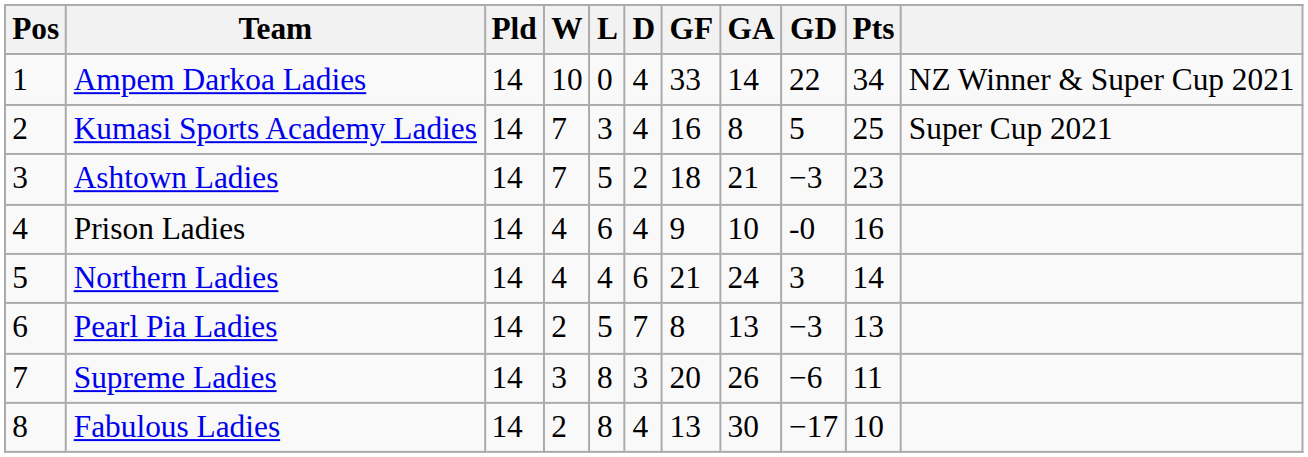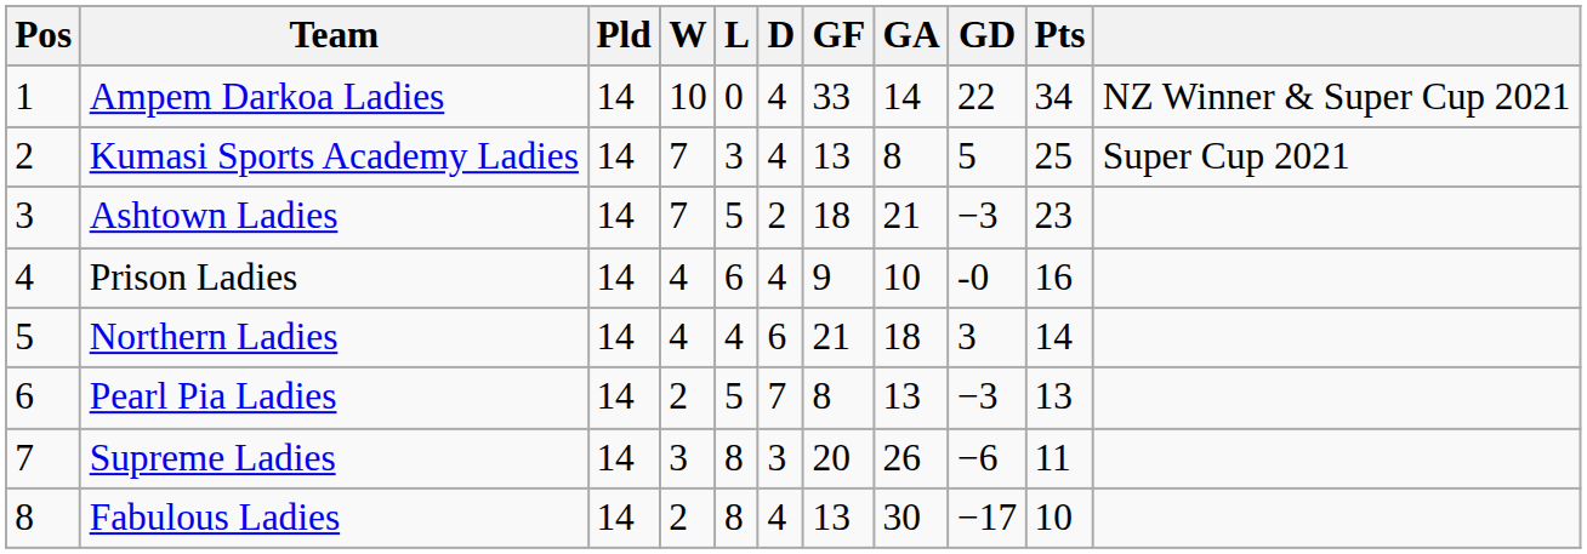 <table class="wikitable">
 <tr>
 <th>Pos</th>
 <th>Team</th>
 <th>Pld</th>
 <th>W</th>
 <th>L</th>
 <th>D</th>
 <th>GF</th>
 <th>GA</th>
 <th>GD</th>
 <th>Pts</th>
 <th></th>
 </tr>
 <tr>
 <td>1</td>
 <td><a href='#'>Ampem Darkoa Ladies</a></td>
 <td>14</td>
 <td>10</td>
 <td>0</td>
 <td>4</td>
 <td>33</td>
 <td>14</td>
 <td>22</td>
 <td>34</td>
 <td>NZ Winner & Super Cup 2021</td>
 </tr>
 <tr>
 <td>2</td>
 <td><a href='#'>Kumasi Sports Academy Ladies</a></td>
 <td>14</td>
 <td>7</td>
 <td>3</td>
 <td>4</td>
-<td>16</td>
+<td>13</td>
 <td>8</td>
 <td>5</td>
 <td>25</td>
 <td>Super Cup 2021</td>
 </tr>
 <tr>
 <td>3</td>
 <td><a href='#'>Ashtown Ladies</a></td>
 <td>14</td>
 <td>7</td>
 <td>5</td>
 <td>2</td>
 <td>18</td>
 <td>21</td>
 <td>−3</td>
 <td>23</td>
 <td></td>
 </tr>
 <tr>
 <td>4</td>
 <td>Prison Ladies</td>
 <td>14</td>
 <td>4</td>
 <td>6</td>
 <td>4</td>
 <td>9</td>
 <td>10</td>
 <td>-0</td>
 <td>16</td>
 <td></td>
 </tr>
 <tr>
 <td>5</td>
 <td><a href='#'>Northern Ladies</a></td>
 <td>14</td>
 <td>4</td>
 <td>4</td>
 <td>6</td>
 <td>21</td>
-<td>24</td>
+<td>18</td>
 <td>3</td>
 <td>14</td>
 <td></td>
 </tr>
 <tr>
 <td>6</td>
 <td><a href='#'>Pearl Pia Ladies</a></td>
 <td>14</td>
 <td>2</td>
 <td>5</td>
 <td>7</td>
 <td>8</td>
 <td>13</td>
 <td>−3</td>
 <td>13</td>
 <td></td>
 </tr>
 <tr>
 <td>7</td>
 <td><a href='#'>Supreme Ladies</a></td>
 <td>14</td>
 <td>3</td>
 <td>8</td>
 <td>3</td>
 <td>20</td>
 <td>26</td>
 <td>−6</td>
 <td>11</td>
 <td></td>
 </tr>
 <tr>
 <td>8</td>
 <td><a href='#'>Fabulous Ladies</a></td>
 <td>14</td>
 <td>2</td>
 <td>8</td>
 <td>4</td>
 <td>13</td>
 <td>30</td>
 <td>−17</td>
 <td>10</td>
 <td></td>
 </tr>
 </table>
